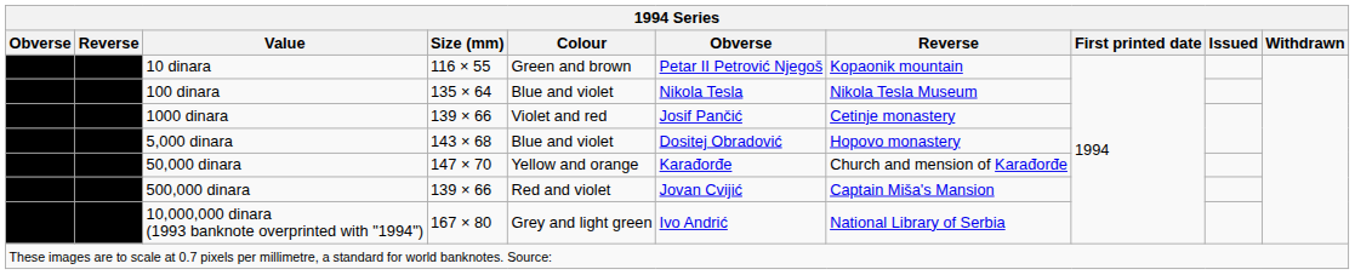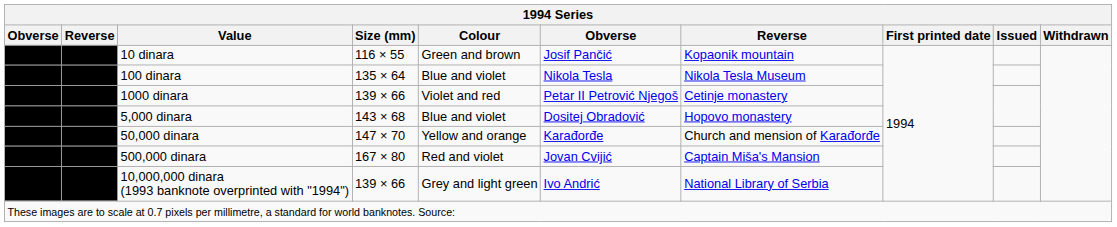 <table class="wikitable" style="font-size: 90%">
 <tr>
 <th colspan="10">1994 Series</th>
 </tr>
 <tr>
 <th>Obverse</th>
 <th>Reverse</th>
 <th>Value</th>
 <th>Size (mm)</th>
 <th>Colour</th>
 <th>Obverse</th>
 <th>Reverse</th>
 <th>First printed date</th>
 <th>Issued</th>
 <th>Withdrawn</th>
 </tr>
 <tr>
 <td align="center" bgcolor="#000000"></td>
 <td align="center" bgcolor="#000000"></td>
 <td>10 dinara</td>
 <td>116 × 55</td>
 <td>Green and brown</td>
-<td><a href='#'>Petar II Petrović Njegoš</a></td>
+<td><a href='#'>Josif Pančić</a></td>
 <td><a href='#'>Kopaonik mountain</a></td>
 <td rowspan=7>1994</td>
 <td></td>
 <td rowspan="7"></td>
 </tr>
 <tr>
 <td align="center" bgcolor="#000000"></td>
 <td align="center" bgcolor="#000000"></td>
 <td>100 dinara</td>
 <td>135 × 64</td>
 <td>Blue and violet</td>
 <td><a href='#'>Nikola Tesla</a></td>
 <td><a href='#'>Nikola Tesla Museum</a></td>
 <td></td>
 </tr>
 <tr>
 <td align="center" bgcolor="#000000"></td>
 <td align="center" bgcolor="#000000"></td>
 <td>1000 dinara</td>
 <td>139 × 66</td>
 <td>Violet and red</td>
-<td><a href='#'>Josif Pančić</a></td>
+<td><a href='#'>Petar II Petrović Njegoš</a></td>
 <td><a href='#'>Cetinje monastery</a></td>
 <td rowspan="2"></td>
 </tr>
 <tr>
 <td align="center" bgcolor="#000000"></td>
 <td align="center" bgcolor="#000000"></td>
 <td>5,000 dinara</td>
 <td>143 × 68</td>
 <td>Blue and violet</td>
 <td><a href='#'>Dositej Obradović</a></td>
 <td><a href='#'>Hopovo monastery</a></td>
 </tr>
 <tr>
 <td align="center" bgcolor="#000000"></td>
 <td align="center" bgcolor="#000000"></td>
 <td>50,000 dinara</td>
 <td>147 × 70</td>
 <td>Yellow and orange</td>
 <td><a href='#'>Karađorđe</a></td>
 <td>Church and mension of <a href='#'>Karađorđe</a></td>
 <td></td>
 </tr>
 <tr>
 <td align="center" bgcolor="#000000"></td>
 <td align="center" bgcolor="#000000"></td>
 <td>500,000 dinara</td>
-<td>139 × 66</td>
+<td>167 × 80</td>
 <td>Red and violet</td>
 <td><a href='#'>Jovan Cvijić</a></td>
 <td><a href='#'>Captain Miša's Mansion</a></td>
 <td></td>
 </tr>
 <tr>
 <td align="center" bgcolor="#000000"></td>
 <td align="center" bgcolor="#000000"></td>
 <td>10,000,000 dinara<br>(1993 banknote overprinted with "1994")</td>
-<td>167 × 80</td>
+<td>139 × 66</td>
 <td>Grey and light green</td>
 <td><a href='#'>Ivo Andrić</a></td>
 <td><a href='#'>National Library of Serbia</a></td>
 <td></td>
 </tr>
 <tr>
 <td colspan="10"><small>These images are to scale at 0.7 pixels per millimetre, a standard for world banknotes. Source:</small></td>
 </tr>
 </table>
